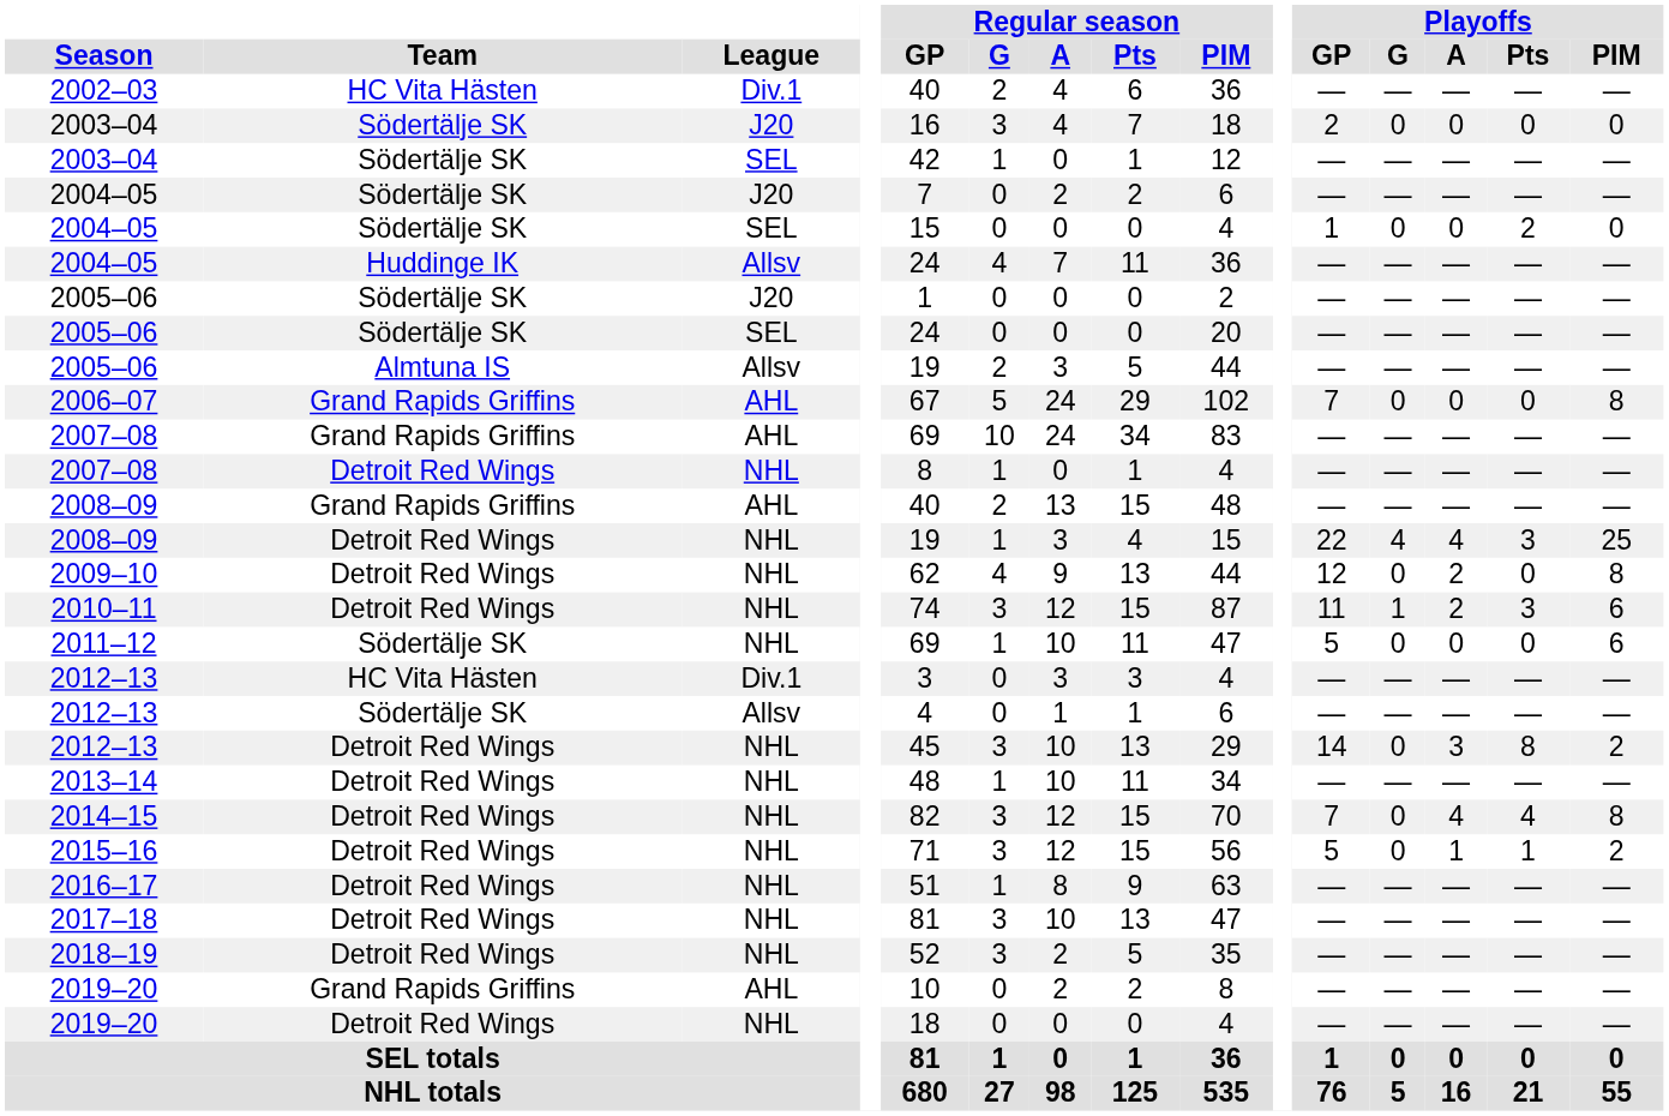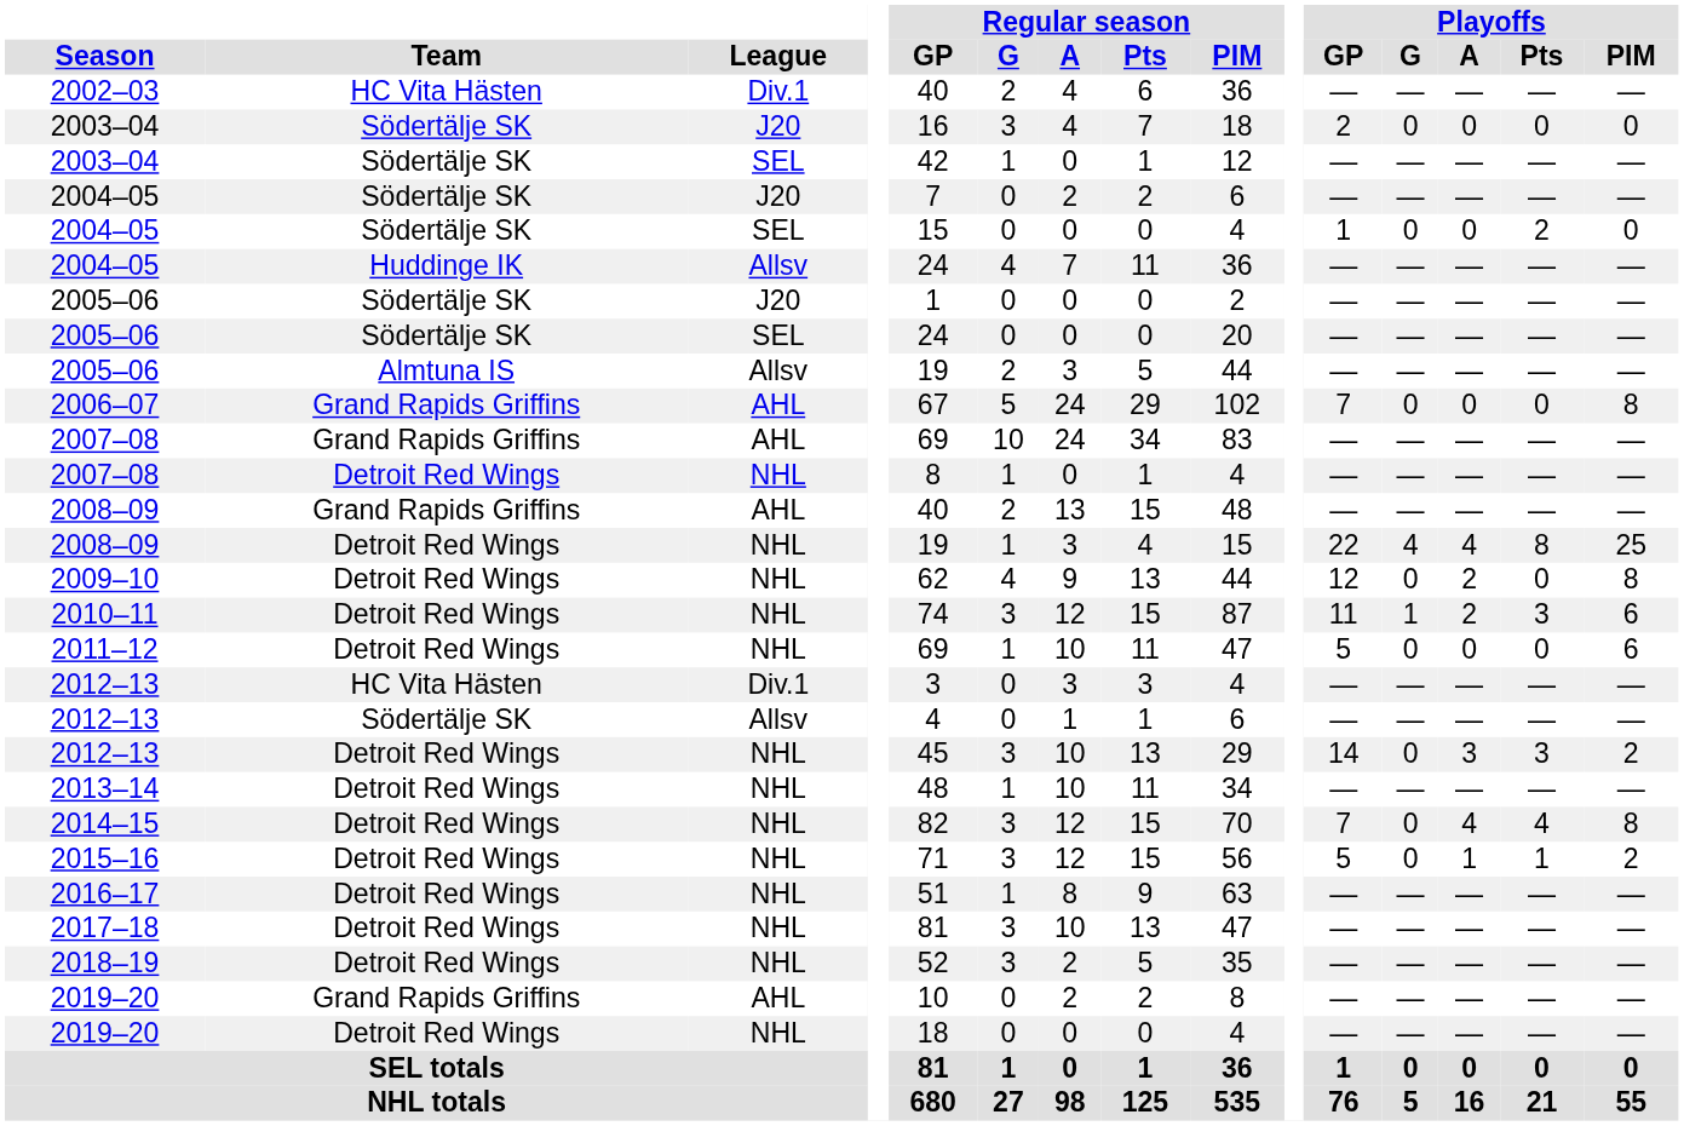 <table border="0" cellpadding="1" cellspacing="0" style="text-align:center; width:60em">
 <tr bgcolor="#e0e0e0">
 <th colspan="3" bgcolor="#ffffff"> </th>
 <th rowspan="99" bgcolor="#ffffff"> </th>
 <th colspan="5"><a href='#'>Regular season</a></th>
 <th rowspan="99" bgcolor="#ffffff"> </th>
 <th colspan="5"><a href='#'>Playoffs</a></th>
 </tr>
 <tr bgcolor="#e0e0e0">
 <th><a href='#'>Season</a></th>
 <th>Team</th>
 <th>League</th>
 <th>GP</th>
 <th><a href='#'>G</a></th>
 <th><a href='#'>A</a></th>
 <th><a href='#'>Pts</a></th>
 <th><a href='#'>PIM</a></th>
 <th>GP</th>
 <th>G</th>
 <th>A</th>
 <th>Pts</th>
 <th>PIM</th>
 </tr>
 <tr>
 <td><a href='#'>2002–03</a></td>
 <td><a href='#'>HC Vita Hästen</a></td>
 <td><a href='#'>Div.1</a></td>
 <td>40</td>
 <td>2</td>
 <td>4</td>
 <td>6</td>
 <td>36</td>
 <td>—</td>
 <td>—</td>
 <td>—</td>
 <td>—</td>
 <td>—</td>
 </tr>
 <tr bgcolor="#f0f0f0">
 <td>2003–04</td>
 <td><a href='#'>Södertälje SK</a></td>
 <td><a href='#'>J20</a></td>
 <td>16</td>
 <td>3</td>
 <td>4</td>
 <td>7</td>
 <td>18</td>
 <td>2</td>
 <td>0</td>
 <td>0</td>
 <td>0</td>
 <td>0</td>
 </tr>
 <tr>
 <td><a href='#'>2003–04</a></td>
 <td>Södertälje SK</td>
 <td><a href='#'>SEL</a></td>
 <td>42</td>
 <td>1</td>
 <td>0</td>
 <td>1</td>
 <td>12</td>
 <td>—</td>
 <td>—</td>
 <td>—</td>
 <td>—</td>
 <td>—</td>
 </tr>
 <tr bgcolor="#f0f0f0">
 <td>2004–05</td>
 <td>Södertälje SK</td>
 <td>J20</td>
 <td>7</td>
 <td>0</td>
 <td>2</td>
 <td>2</td>
 <td>6</td>
 <td>—</td>
 <td>—</td>
 <td>—</td>
 <td>—</td>
 <td>—</td>
 </tr>
 <tr>
 <td><a href='#'>2004–05</a></td>
 <td>Södertälje SK</td>
 <td>SEL</td>
 <td>15</td>
 <td>0</td>
 <td>0</td>
 <td>0</td>
 <td>4</td>
 <td>1</td>
 <td>0</td>
 <td>0</td>
 <td>2</td>
 <td>0</td>
 </tr>
 <tr bgcolor="#f0f0f0">
 <td><a href='#'>2004–05</a></td>
 <td><a href='#'>Huddinge IK</a></td>
 <td><a href='#'>Allsv</a></td>
 <td>24</td>
 <td>4</td>
 <td>7</td>
 <td>11</td>
 <td>36</td>
 <td>—</td>
 <td>—</td>
 <td>—</td>
 <td>—</td>
 <td>—</td>
 </tr>
 <tr>
 <td>2005–06</td>
 <td>Södertälje SK</td>
 <td>J20</td>
 <td>1</td>
 <td>0</td>
 <td>0</td>
 <td>0</td>
 <td>2</td>
 <td>—</td>
 <td>—</td>
 <td>—</td>
 <td>—</td>
 <td>—</td>
 </tr>
 <tr bgcolor="#f0f0f0">
 <td><a href='#'>2005–06</a></td>
 <td>Södertälje SK</td>
 <td>SEL</td>
 <td>24</td>
 <td>0</td>
 <td>0</td>
 <td>0</td>
 <td>20</td>
 <td>—</td>
 <td>—</td>
 <td>—</td>
 <td>—</td>
 <td>—</td>
 </tr>
 <tr>
 <td><a href='#'>2005–06</a></td>
 <td><a href='#'>Almtuna IS</a></td>
 <td>Allsv</td>
 <td>19</td>
 <td>2</td>
 <td>3</td>
 <td>5</td>
 <td>44</td>
 <td>—</td>
 <td>—</td>
 <td>—</td>
 <td>—</td>
 <td>—</td>
 </tr>
 <tr bgcolor="#f0f0f0">
 <td><a href='#'>2006–07</a></td>
 <td><a href='#'>Grand Rapids Griffins</a></td>
 <td><a href='#'>AHL</a></td>
 <td>67</td>
 <td>5</td>
 <td>24</td>
 <td>29</td>
 <td>102</td>
 <td>7</td>
 <td>0</td>
 <td>0</td>
 <td>0</td>
 <td>8</td>
 </tr>
 <tr>
 <td><a href='#'>2007–08</a></td>
 <td>Grand Rapids Griffins</td>
 <td>AHL</td>
 <td>69</td>
 <td>10</td>
 <td>24</td>
 <td>34</td>
 <td>83</td>
 <td>—</td>
 <td>—</td>
 <td>—</td>
 <td>—</td>
 <td>—</td>
 </tr>
 <tr bgcolor="#f0f0f0">
 <td><a href='#'>2007–08</a></td>
 <td><a href='#'>Detroit Red Wings</a></td>
 <td><a href='#'>NHL</a></td>
 <td>8</td>
 <td>1</td>
 <td>0</td>
 <td>1</td>
 <td>4</td>
 <td>—</td>
 <td>—</td>
 <td>—</td>
 <td>—</td>
 <td>—</td>
 </tr>
 <tr>
 <td><a href='#'>2008–09</a></td>
 <td>Grand Rapids Griffins</td>
 <td>AHL</td>
 <td>40</td>
 <td>2</td>
 <td>13</td>
 <td>15</td>
 <td>48</td>
 <td>—</td>
 <td>—</td>
 <td>—</td>
 <td>—</td>
 <td>—</td>
 </tr>
 <tr bgcolor="#f0f0f0">
 <td><a href='#'>2008–09</a></td>
 <td>Detroit Red Wings</td>
 <td>NHL</td>
 <td>19</td>
 <td>1</td>
 <td>3</td>
 <td>4</td>
 <td>15</td>
 <td>22</td>
 <td>4</td>
 <td>4</td>
-<td>3</td>
+<td>8</td>
 <td>25</td>
 </tr>
 <tr>
 <td><a href='#'>2009–10</a></td>
 <td>Detroit Red Wings</td>
 <td>NHL</td>
 <td>62</td>
 <td>4</td>
 <td>9</td>
 <td>13</td>
 <td>44</td>
 <td>12</td>
 <td>0</td>
 <td>2</td>
 <td>0</td>
 <td>8</td>
 </tr>
 <tr bgcolor="#f0f0f0">
 <td><a href='#'>2010–11</a></td>
 <td>Detroit Red Wings</td>
 <td>NHL</td>
 <td>74</td>
 <td>3</td>
 <td>12</td>
 <td>15</td>
 <td>87</td>
 <td>11</td>
 <td>1</td>
 <td>2</td>
 <td>3</td>
 <td>6</td>
 </tr>
 <tr>
 <td><a href='#'>2011–12</a></td>
-<td>Södertälje SK</td>
+<td>Detroit Red Wings</td>
 <td>NHL</td>
 <td>69</td>
 <td>1</td>
 <td>10</td>
 <td>11</td>
 <td>47</td>
 <td>5</td>
 <td>0</td>
 <td>0</td>
 <td>0</td>
 <td>6</td>
 </tr>
 <tr bgcolor="#f0f0f0">
 <td><a href='#'>2012–13</a></td>
 <td>HC Vita Hästen</td>
 <td>Div.1</td>
 <td>3</td>
 <td>0</td>
 <td>3</td>
 <td>3</td>
 <td>4</td>
 <td>—</td>
 <td>—</td>
 <td>—</td>
 <td>—</td>
 <td>—</td>
 </tr>
 <tr>
 <td><a href='#'>2012–13</a></td>
 <td>Södertälje SK</td>
 <td>Allsv</td>
 <td>4</td>
 <td>0</td>
 <td>1</td>
 <td>1</td>
 <td>6</td>
 <td>—</td>
 <td>—</td>
 <td>—</td>
 <td>—</td>
 <td>—</td>
 </tr>
 <tr bgcolor="#f0f0f0">
 <td><a href='#'>2012–13</a></td>
 <td>Detroit Red Wings</td>
 <td>NHL</td>
 <td>45</td>
 <td>3</td>
 <td>10</td>
 <td>13</td>
 <td>29</td>
 <td>14</td>
 <td>0</td>
 <td>3</td>
-<td>8</td>
+<td>3</td>
 <td>2</td>
 </tr>
 <tr>
 <td><a href='#'>2013–14</a></td>
 <td>Detroit Red Wings</td>
 <td>NHL</td>
 <td>48</td>
 <td>1</td>
 <td>10</td>
 <td>11</td>
 <td>34</td>
 <td>—</td>
 <td>—</td>
 <td>—</td>
 <td>—</td>
 <td>—</td>
 </tr>
 <tr bgcolor="#f0f0f0">
 <td><a href='#'>2014–15</a></td>
 <td>Detroit Red Wings</td>
 <td>NHL</td>
 <td>82</td>
 <td>3</td>
 <td>12</td>
 <td>15</td>
 <td>70</td>
 <td>7</td>
 <td>0</td>
 <td>4</td>
 <td>4</td>
 <td>8</td>
 </tr>
 <tr>
 <td><a href='#'>2015–16</a></td>
 <td>Detroit Red Wings</td>
 <td>NHL</td>
 <td>71</td>
 <td>3</td>
 <td>12</td>
 <td>15</td>
 <td>56</td>
 <td>5</td>
 <td>0</td>
 <td>1</td>
 <td>1</td>
 <td>2</td>
 </tr>
 <tr bgcolor="#f0f0f0">
 <td><a href='#'>2016–17</a></td>
 <td>Detroit Red Wings</td>
 <td>NHL</td>
 <td>51</td>
 <td>1</td>
 <td>8</td>
 <td>9</td>
 <td>63</td>
 <td>—</td>
 <td>—</td>
 <td>—</td>
 <td>—</td>
 <td>—</td>
 </tr>
 <tr>
 <td><a href='#'>2017–18</a></td>
 <td>Detroit Red Wings</td>
 <td>NHL</td>
 <td>81</td>
 <td>3</td>
 <td>10</td>
 <td>13</td>
 <td>47</td>
 <td>—</td>
 <td>—</td>
 <td>—</td>
 <td>—</td>
 <td>—</td>
 </tr>
 <tr bgcolor="#f0f0f0">
 <td><a href='#'>2018–19</a></td>
 <td>Detroit Red Wings</td>
 <td>NHL</td>
 <td>52</td>
 <td>3</td>
 <td>2</td>
 <td>5</td>
 <td>35</td>
 <td>—</td>
 <td>—</td>
 <td>—</td>
 <td>—</td>
 <td>—</td>
 </tr>
 <tr>
 <td><a href='#'>2019–20</a></td>
 <td>Grand Rapids Griffins</td>
 <td>AHL</td>
 <td>10</td>
 <td>0</td>
 <td>2</td>
 <td>2</td>
 <td>8</td>
 <td>—</td>
 <td>—</td>
 <td>—</td>
 <td>—</td>
 <td>—</td>
 </tr>
 <tr bgcolor="#f0f0f0">
 <td><a href='#'>2019–20</a></td>
 <td>Detroit Red Wings</td>
 <td>NHL</td>
 <td>18</td>
 <td>0</td>
 <td>0</td>
 <td>0</td>
 <td>4</td>
 <td>—</td>
 <td>—</td>
 <td>—</td>
 <td>—</td>
 <td>—</td>
 </tr>
 <tr bgcolor="#e0e0e0">
 <th colspan="3">SEL totals</th>
 <th>81</th>
 <th>1</th>
 <th>0</th>
 <th>1</th>
 <th>36</th>
 <th>1</th>
 <th>0</th>
 <th>0</th>
 <th>0</th>
 <th>0</th>
 </tr>
 <tr bgcolor="#e0e0e0">
 <th colspan="3">NHL totals</th>
 <th>680</th>
 <th>27</th>
 <th>98</th>
 <th>125</th>
 <th>535</th>
 <th>76</th>
 <th>5</th>
 <th>16</th>
 <th>21</th>
 <th>55</th>
 </tr>
 </table>
